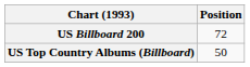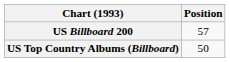 <table class="wikitable sortable plainrowheaders" style="text-align:center">
 <tr>
 <th scope="col">Chart (1993)</th>
 <th scope="col">Position</th>
 </tr>
 <tr>
 <th scope="row">US <em>Billboard</em> 200</th>
-<td>72</td>
+<td>57</td>
 </tr>
 <tr>
 <th scope="row">US Top Country Albums (<em>Billboard</em>)</th>
 <td>50</td>
 </tr>
 </table>
